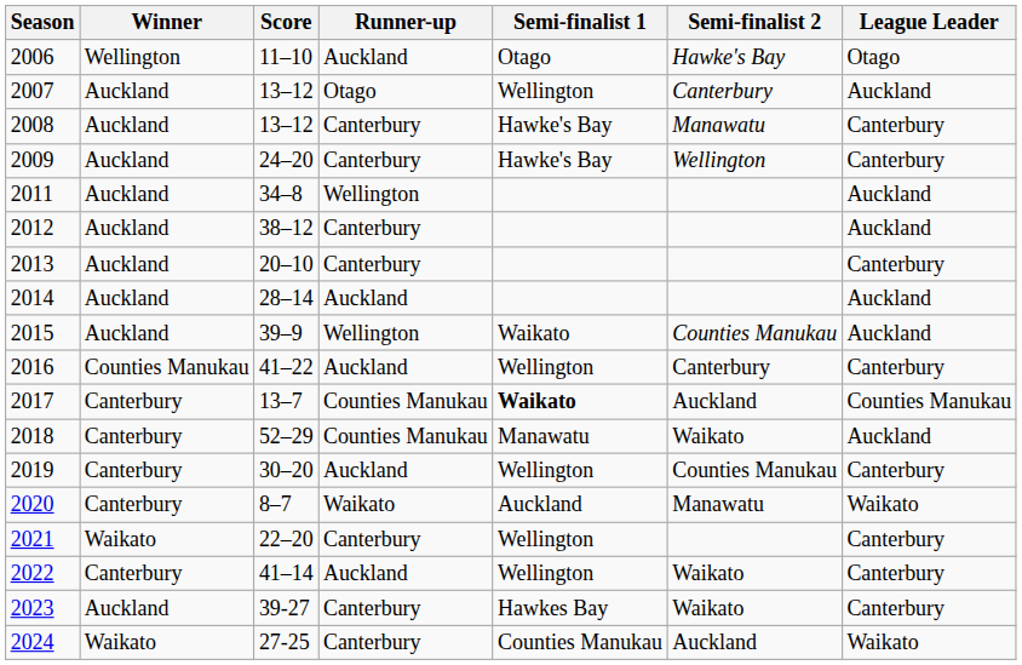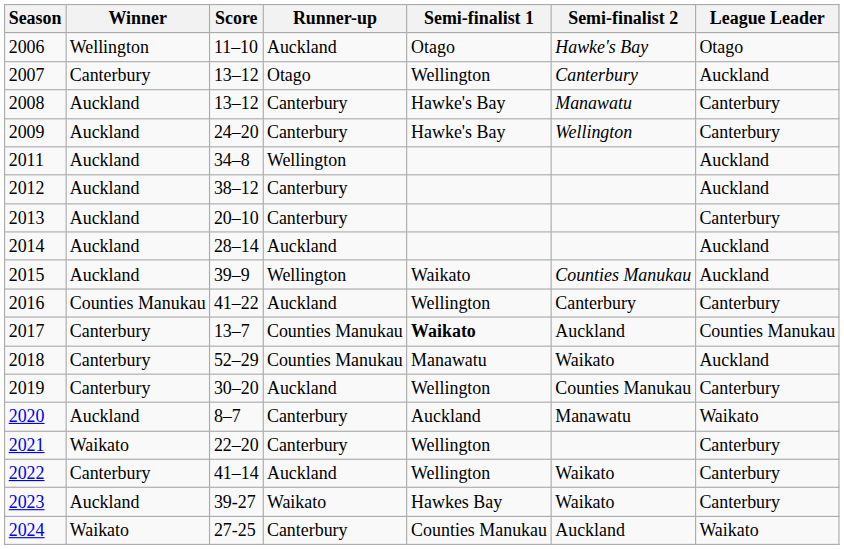 <table class="wikitable">
 <tr>
 <th>Season</th>
 <th>Winner</th>
 <th>Score</th>
 <th>Runner-up</th>
 <th>Semi-finalist 1</th>
 <th>Semi-finalist 2</th>
 <th>League Leader</th>
 </tr>
 <tr>
 <td>2006</td>
 <td>Wellington</td>
 <td>11–10</td>
 <td>Auckland</td>
 <td>Otago</td>
 <td><em>Hawke's Bay</em></td>
 <td>Otago</td>
 </tr>
 <tr>
 <td>2007</td>
-<td>Auckland</td>
+<td>Canterbury</td>
 <td>13–12</td>
 <td>Otago</td>
 <td>Wellington</td>
 <td><em>Canterbury</em></td>
 <td>Auckland</td>
 </tr>
 <tr>
 <td>2008</td>
 <td>Auckland</td>
 <td>13–12</td>
 <td>Canterbury</td>
 <td>Hawke's Bay</td>
 <td><em>Manawatu</em></td>
 <td>Canterbury</td>
 </tr>
 <tr>
 <td>2009</td>
 <td>Auckland</td>
 <td>24–20</td>
 <td>Canterbury</td>
 <td>Hawke's Bay</td>
 <td><em>Wellington</em></td>
 <td>Canterbury</td>
 </tr>
 <tr>
 <td>2011</td>
 <td>Auckland</td>
 <td>34–8</td>
 <td>Wellington</td>
 <td></td>
 <td></td>
 <td>Auckland</td>
 </tr>
 <tr>
 <td>2012</td>
 <td>Auckland</td>
 <td>38–12</td>
 <td>Canterbury</td>
 <td></td>
 <td></td>
 <td>Auckland</td>
 </tr>
 <tr>
 <td>2013</td>
 <td>Auckland</td>
 <td>20–10</td>
 <td>Canterbury</td>
 <td></td>
 <td></td>
 <td>Canterbury</td>
 </tr>
 <tr>
 <td>2014</td>
 <td>Auckland</td>
 <td>28–14</td>
 <td>Auckland</td>
 <td></td>
 <td></td>
 <td>Auckland</td>
 </tr>
 <tr>
 <td>2015</td>
 <td>Auckland</td>
 <td>39–9</td>
 <td>Wellington</td>
 <td>Waikato</td>
 <td><em>Counties Manukau</em></td>
 <td>Auckland</td>
 </tr>
 <tr>
 <td>2016</td>
 <td>Counties Manukau</td>
 <td>41–22</td>
 <td>Auckland</td>
 <td>Wellington</td>
 <td>Canterbury</td>
 <td>Canterbury</td>
 </tr>
 <tr>
 <td>2017</td>
 <td>Canterbury</td>
 <td>13–7</td>
 <td>Counties Manukau</td>
 <td><strong>Waikato</strong></td>
 <td>Auckland</td>
 <td>Counties Manukau</td>
 </tr>
 <tr>
 <td>2018</td>
 <td>Canterbury</td>
 <td>52–29</td>
 <td>Counties Manukau</td>
 <td>Manawatu</td>
 <td>Waikato</td>
 <td>Auckland</td>
 </tr>
 <tr>
 <td>2019</td>
 <td>Canterbury</td>
 <td>30–20</td>
 <td>Auckland</td>
 <td>Wellington</td>
 <td>Counties Manukau</td>
 <td>Canterbury</td>
 </tr>
 <tr>
 <td><a href='#'>2020</a></td>
+<td>Auckland</td>
+<td>8–7</td>
 <td>Canterbury</td>
-<td>8–7</td>
-<td>Waikato</td>
 <td>Auckland</td>
 <td>Manawatu</td>
 <td>Waikato</td>
 </tr>
 <tr>
 <td><a href='#'>2021</a></td>
 <td>Waikato</td>
 <td>22–20</td>
 <td>Canterbury</td>
 <td>Wellington</td>
 <td></td>
 <td>Canterbury</td>
 </tr>
 <tr>
 <td><a href='#'>2022</a></td>
 <td>Canterbury</td>
 <td>41–14</td>
 <td>Auckland</td>
 <td>Wellington</td>
 <td>Waikato</td>
 <td>Canterbury</td>
 </tr>
 <tr>
 <td><a href='#'>2023</a></td>
 <td>Auckland</td>
 <td>39-27</td>
-<td>Canterbury</td>
+<td>Waikato</td>
 <td>Hawkes Bay</td>
 <td>Waikato</td>
 <td>Canterbury</td>
 </tr>
 <tr>
 <td><a href='#'>2024</a></td>
 <td>Waikato</td>
 <td>27-25</td>
 <td>Canterbury</td>
 <td>Counties Manukau</td>
 <td>Auckland</td>
 <td>Waikato</td>
 </tr>
 </table>
